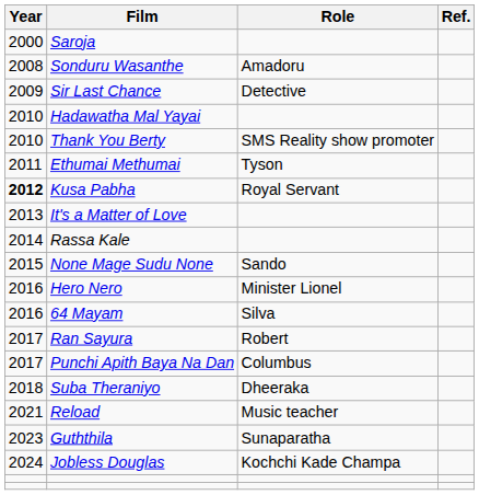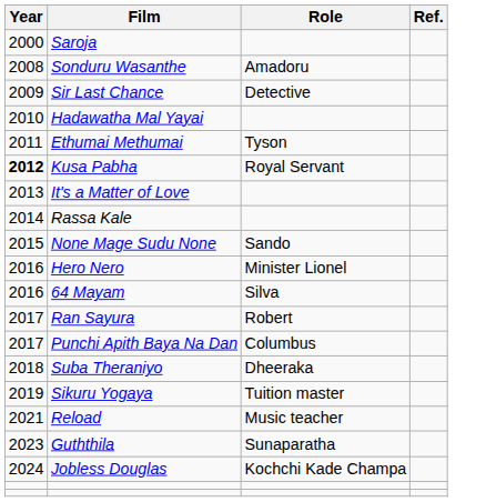 <table class="wikitable">
 <tr>
 <th>Year</th>
 <th>Film</th>
 <th>Role</th>
 <th>Ref.</th>
 </tr>
 <tr>
 <td>2000</td>
 <td><em><a href='#'>Saroja</a></em></td>
 <td></td>
 <td></td>
 </tr>
 <tr>
 <td>2008</td>
 <td><em><a href='#'>Sonduru Wasanthe</a></em></td>
 <td>Amadoru</td>
 <td></td>
 </tr>
 <tr>
 <td>2009</td>
 <td><em><a href='#'>Sir Last Chance</a></em></td>
 <td>Detective</td>
 <td></td>
 </tr>
 <tr>
 <td>2010</td>
 <td><em><a href='#'>Hadawatha Mal Yayai</a></em></td>
 <td></td>
-<td></td>
-</tr>
-<tr>
-<td>2010</td>
-<td><em><a href='#'>Thank You Berty</a></em></td>
-<td>SMS Reality show promoter</td>
 <td></td>
 </tr>
 <tr>
 <td>2011</td>
 <td><em><a href='#'>Ethumai Methumai</a></em></td>
 <td>Tyson</td>
 <td></td>
 </tr>
 <tr>
 <td><strong>2012</strong></td>
 <td><em><a href='#'>Kusa Pabha</a></em></td>
 <td>Royal Servant</td>
 <td></td>
 </tr>
 <tr>
 <td>2013</td>
 <td><em><a href='#'>It's a Matter of Love</a></em></td>
 <td></td>
 <td></td>
 </tr>
 <tr>
 <td>2014</td>
 <td><em>Rassa Kale</em></td>
 <td></td>
 <td></td>
 </tr>
 <tr>
 <td>2015</td>
 <td><em><a href='#'>None Mage Sudu None</a></em></td>
 <td>Sando</td>
 <td></td>
 </tr>
 <tr>
 <td>2016</td>
 <td><em><a href='#'>Hero Nero</a></em></td>
 <td>Minister Lionel</td>
 <td></td>
 </tr>
 <tr>
 <td>2016</td>
 <td><em><a href='#'>64 Mayam</a></em></td>
 <td>Silva</td>
 <td></td>
 </tr>
 <tr>
 <td>2017</td>
 <td><em><a href='#'>Ran Sayura</a></em></td>
 <td>Robert</td>
 <td></td>
 </tr>
 <tr>
 <td>2017</td>
 <td><em><a href='#'>Punchi Apith Baya Na Dan</a></em></td>
 <td>Columbus</td>
 <td></td>
 </tr>
 <tr>
 <td>2018</td>
 <td><em><a href='#'>Suba Theraniyo</a></em></td>
 <td>Dheeraka</td>
 <td></td>
 </tr>
 <tr>
+<td>2019</td>
+<td><em><a href='#'>Sikuru Yogaya</a></em></td>
+<td>Tuition master</td>
+<td></td>
+</tr>
+<tr>
 <td>2021</td>
 <td><em><a href='#'>Reload</a></em></td>
 <td>Music teacher</td>
 <td></td>
 </tr>
 <tr>
 <td>2023</td>
 <td><em><a href='#'>Guththila</a></em></td>
 <td>Sunaparatha</td>
 <td></td>
 </tr>
 <tr>
 <td>2024</td>
 <td><em><a href='#'>Jobless Douglas</a></em></td>
 <td>Kochchi Kade Champa</td>
 <td></td>
 </tr>
 <tr>
 <td></td>
 <td></td>
 <td></td>
 <td></td>
 </tr>
 <tr>
 <td></td>
 <td></td>
 <td></td>
 <td></td>
 </tr>
 </table>
